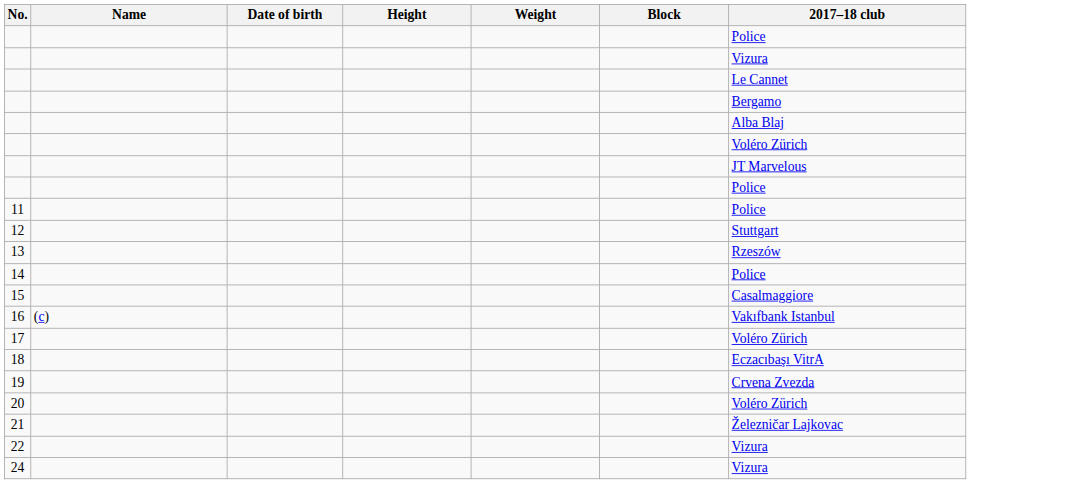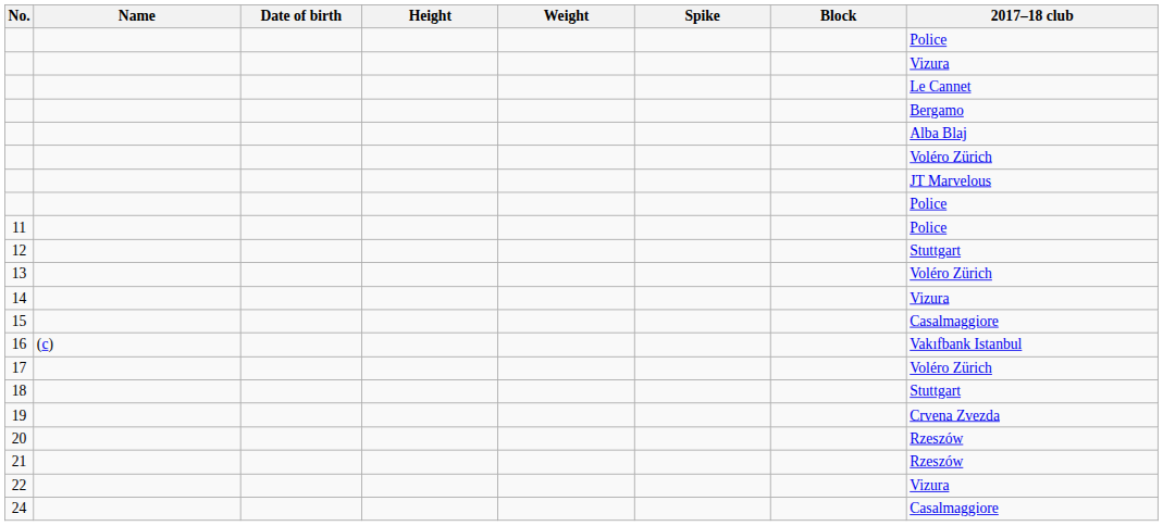 <table class="wikitable sortable" style="font-size:100%; text-align:center;">
 <tr>
 <th>No.</th>
 <th style="width:14em">Name</th>
 <th style="width:8em">Date of birth</th>
 <th style="width:9em">Height</th>
 <th style="width:9em">Weight</th>
+<th style="width:9em">Spike</th>
 <th style="width:9em">Block</th>
 <th style="width:17em">2017–18 club</th>
 </tr>
 <tr>
 <td></td>
 <td align=left></td>
 <td align=right></td>
+<td></td>
 <td></td>
 <td></td>
 <td></td>
 <td align=left> <a href='#'>Police</a></td>
 </tr>
 <tr>
 <td></td>
 <td align=left></td>
 <td align=right></td>
 <td></td>
 <td></td>
 <td></td>
+<td></td>
 <td align=left> <a href='#'>Vizura</a></td>
 </tr>
 <tr>
 <td></td>
 <td align=left></td>
 <td align=right></td>
+<td></td>
 <td></td>
 <td></td>
 <td></td>
 <td align=left> <a href='#'>Le Cannet</a></td>
 </tr>
 <tr>
 <td></td>
 <td align=left></td>
 <td align=right></td>
 <td></td>
 <td></td>
 <td></td>
+<td></td>
 <td align=left> <a href='#'>Bergamo</a></td>
 </tr>
 <tr>
 <td></td>
 <td align=left></td>
 <td align=right></td>
+<td></td>
 <td></td>
 <td></td>
 <td></td>
 <td align=left> <a href='#'>Alba Blaj</a></td>
 </tr>
 <tr>
 <td></td>
 <td align=left></td>
 <td align=right></td>
 <td></td>
 <td></td>
 <td></td>
+<td></td>
 <td align=left> <a href='#'>Voléro Zürich</a></td>
 </tr>
 <tr>
 <td></td>
 <td align=left></td>
 <td align=right></td>
+<td></td>
 <td></td>
 <td></td>
 <td></td>
 <td align=left> <a href='#'>JT Marvelous</a></td>
 </tr>
 <tr>
 <td></td>
 <td align=left></td>
 <td align=right></td>
 <td></td>
 <td></td>
 <td></td>
+<td></td>
 <td align=left> <a href='#'>Police</a></td>
 </tr>
 <tr>
 <td>11</td>
 <td align=left></td>
 <td align=right></td>
+<td></td>
 <td></td>
 <td></td>
 <td></td>
 <td align=left> <a href='#'>Police</a></td>
 </tr>
 <tr>
 <td>12</td>
 <td align=left></td>
 <td align=right></td>
 <td></td>
 <td></td>
 <td></td>
+<td></td>
 <td align=left> <a href='#'>Stuttgart</a></td>
 </tr>
 <tr>
 <td>13</td>
 <td align=left></td>
 <td align=right></td>
 <td></td>
 <td></td>
 <td></td>
-<td align=left> <a href='#'>Rzeszów</a></td>
+<td></td>
+<td align=left> <a href='#'>Voléro Zürich</a></td>
 </tr>
 <tr>
 <td>14</td>
 <td align=left></td>
 <td align=right></td>
 <td></td>
 <td></td>
 <td></td>
-<td align=left> <a href='#'>Police</a></td>
+<td></td>
+<td align=left> <a href='#'>Vizura</a></td>
 </tr>
 <tr>
 <td>15</td>
 <td align=left></td>
 <td align=right></td>
+<td></td>
 <td></td>
 <td></td>
 <td></td>
 <td align=left> <a href='#'>Casalmaggiore</a></td>
 </tr>
 <tr>
 <td>16</td>
 <td align=left> (<a href='#'>c</a>)</td>
 <td align=right></td>
 <td></td>
 <td></td>
 <td></td>
+<td></td>
 <td align=left> <a href='#'>Vakıfbank Istanbul</a></td>
 </tr>
 <tr>
 <td>17</td>
 <td align=left></td>
 <td align=right></td>
+<td></td>
 <td></td>
 <td></td>
 <td></td>
 <td align=left> <a href='#'>Voléro Zürich</a></td>
 </tr>
 <tr>
 <td>18</td>
 <td align=left></td>
 <td align=right></td>
 <td></td>
 <td></td>
 <td></td>
-<td align=left> <a href='#'>Eczacıbaşı VitrA</a></td>
+<td></td>
+<td align=left> <a href='#'>Stuttgart</a></td>
 </tr>
 <tr>
 <td>19</td>
 <td align=left></td>
 <td align=right></td>
+<td></td>
 <td></td>
 <td></td>
 <td></td>
 <td align=left> <a href='#'>Crvena Zvezda</a></td>
 </tr>
 <tr>
 <td>20</td>
 <td align=left></td>
 <td align=right></td>
 <td></td>
 <td></td>
 <td></td>
-<td align=left> <a href='#'>Voléro Zürich</a></td>
+<td></td>
+<td align=left> <a href='#'>Rzeszów</a></td>
 </tr>
 <tr>
 <td>21</td>
 <td align=left></td>
 <td align=right></td>
 <td></td>
 <td></td>
 <td></td>
-<td align=left> <a href='#'>Železničar Lajkovac</a></td>
+<td></td>
+<td align=left> <a href='#'>Rzeszów</a></td>
 </tr>
 <tr>
 <td>22</td>
 <td align=left></td>
 <td align=right></td>
+<td></td>
 <td></td>
 <td></td>
 <td></td>
 <td align=left> <a href='#'>Vizura</a></td>
 </tr>
 <tr>
 <td>24</td>
 <td align=left></td>
 <td align=right></td>
 <td></td>
 <td></td>
 <td></td>
-<td align=left> <a href='#'>Vizura</a></td>
+<td></td>
+<td align=left> <a href='#'>Casalmaggiore</a></td>
 </tr>
 </table>
